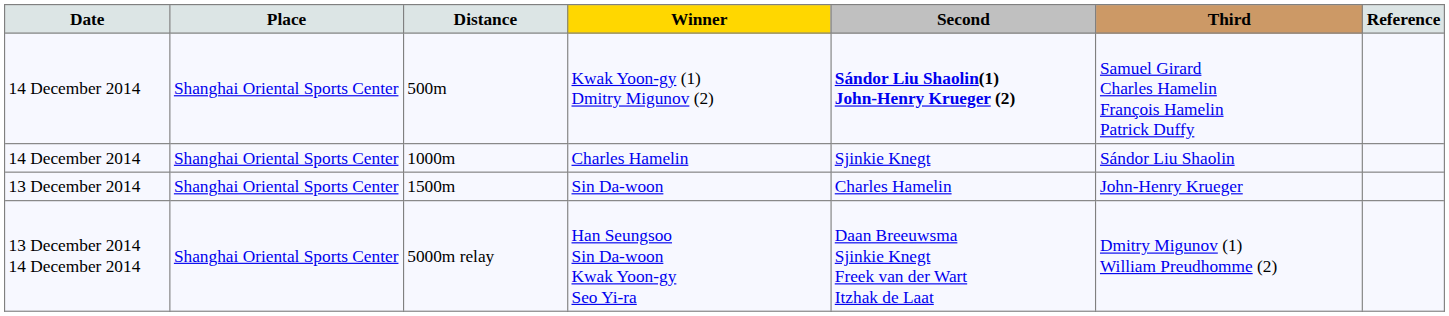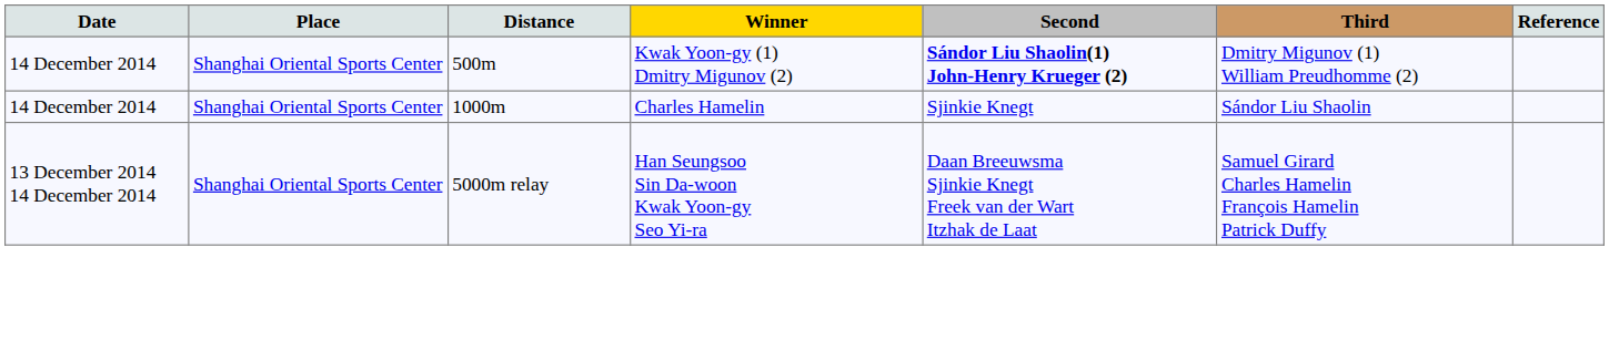 <table bgcolor="#f7f8ff" cellpadding="3" cellspacing="0" border="1" style="font-size: 95%; border: gray solid 1px; border-collapse: collapse;">
 <tr bgcolor="#CCCCCC">
 <td align="center" bgcolor="#DCE5E5" width="150"><strong>Date</strong></td>
 <td align="center" bgcolor="#DCE5E5" width="220"><strong>Place</strong></td>
 <td align="center" bgcolor="#DCE5E5" width="150"><strong>Distance</strong></td>
 <td align="center" bgcolor="gold" width="250"><strong>Winner</strong></td>
 <td align="center" bgcolor="silver" width="250"><strong>Second</strong></td>
 <td align="center" bgcolor="CC9966" width="250"><strong>Third</strong></td>
 <td align="center" bgcolor="#DCE5E5" width="30"><strong>Reference</strong></td>
 </tr>
 <tr align="left">
 <td>14 December 2014</td>
 <td><a href='#'>Shanghai Oriental Sports Center</a></td>
 <td>500m</td>
 <td> <a href='#'>Kwak Yoon-gy</a> (1)<br> <a href='#'>Dmitry Migunov</a> (2)</td>
 <td><strong> <a href='#'>Sándor Liu Shaolin</a>(1)<br> <a href='#'>John-Henry Krueger</a> (2)</strong></td>
-<td><br><a href='#'>Samuel Girard</a><br><a href='#'>Charles Hamelin</a><br><a href='#'>François Hamelin</a><br><a href='#'>Patrick Duffy</a></td>
+<td> <a href='#'>Dmitry Migunov</a> (1)<br> <a href='#'>William Preudhomme</a> (2)</td>
 <td></td>
 </tr>
 <tr align="left">
 <td>14 December 2014</td>
 <td><a href='#'>Shanghai Oriental Sports Center</a></td>
 <td>1000m</td>
 <td> <a href='#'>Charles Hamelin</a></td>
 <td> <a href='#'>Sjinkie Knegt</a></td>
 <td> <a href='#'>Sándor Liu Shaolin</a></td>
 <td></td>
 </tr>
 <tr align="left">
-<td>13 December 2014</td>
-<td><a href='#'>Shanghai Oriental Sports Center</a></td>
-<td>1500m</td>
-<td> <a href='#'>Sin Da-woon</a></td>
-<td> <a href='#'>Charles Hamelin</a></td>
-<td> <a href='#'>John-Henry Krueger</a></td>
-<td></td>
-</tr>
-<tr align="left">
 <td>13 December 2014 <br>14 December 2014</td>
 <td><a href='#'>Shanghai Oriental Sports Center</a></td>
 <td>5000m relay</td>
 <td><br><a href='#'>Han Seungsoo</a><br><a href='#'>Sin Da-woon</a><br><a href='#'>Kwak Yoon-gy</a><br><a href='#'>Seo Yi-ra</a></td>
 <td><br><a href='#'>Daan Breeuwsma</a><br><a href='#'>Sjinkie Knegt</a><br><a href='#'>Freek van der Wart</a><br><a href='#'>Itzhak de Laat</a></td>
-<td> <a href='#'>Dmitry Migunov</a> (1)<br> <a href='#'>William Preudhomme</a> (2)</td>
+<td><br><a href='#'>Samuel Girard</a><br><a href='#'>Charles Hamelin</a><br><a href='#'>François Hamelin</a><br><a href='#'>Patrick Duffy</a></td>
 <td></td>
 </tr>
 </table>
